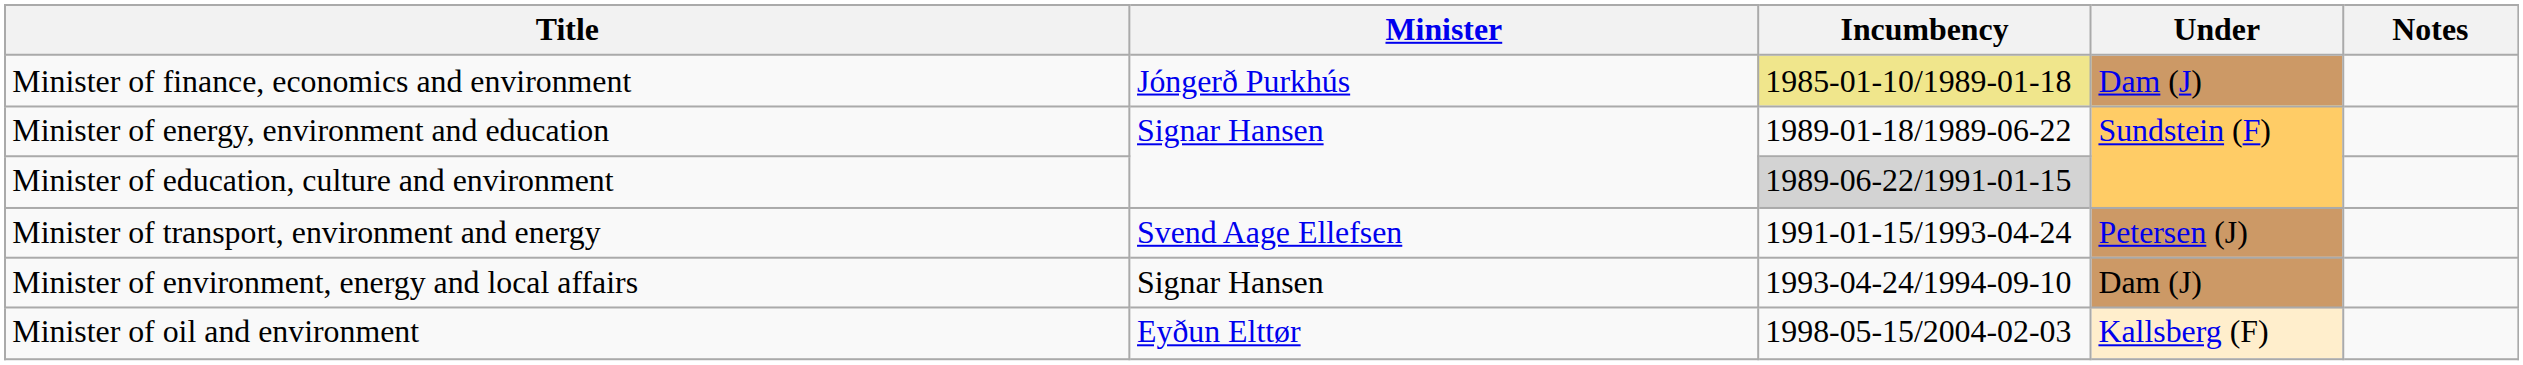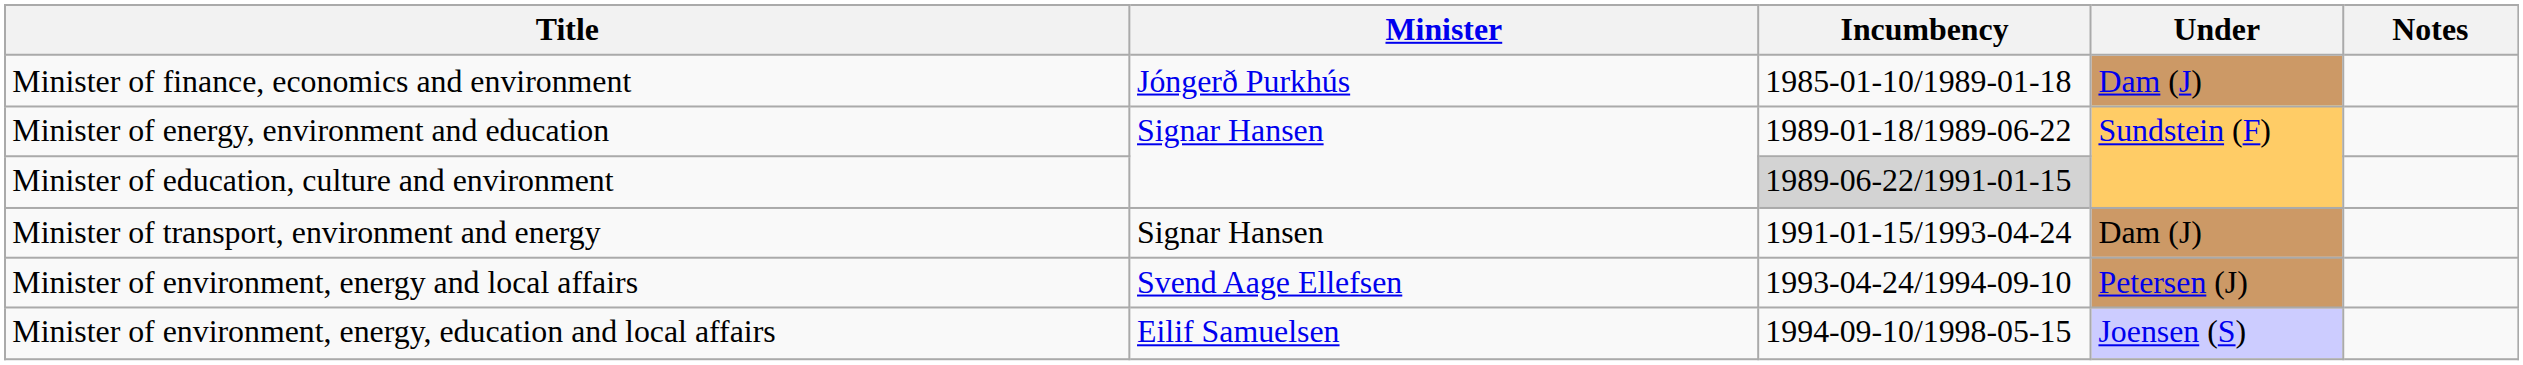 <table class="wikitable" style="width:100%;">
 <tr>
 <th>Title</th>
 <th style="width:25%;"><a href='#'>Minister</a></th>
 <th style="width:160px;">Incumbency</th>
 <th style="width:10%;">Under</th>
 <th style="width:7%;">Notes</th>
 </tr>
 <tr>
 <td>Minister of finance, economics and environment</td>
 <td><a href='#'>Jóngerð Purkhús</a></td>
-<td style="background: khaki;">1985-01-10/1989-01-18</td>
+<td>1985-01-10/1989-01-18</td>
 <td style="background:#c96;"><a href='#'>Dam</a> (<a href='#'>J</a>)</td>
 <td></td>
 </tr>
 <tr>
 <td>Minister of energy, environment and education</td>
 <td rowspan="2" style="vertical-align:top;"><a href='#'>Signar Hansen</a></td>
 <td>1989-01-18/1989-06-22</td>
 <td rowspan="2"  style="background:#fc6; vertical-align:top;"><a href='#'>Sundstein</a> (<a href='#'>F</a>)</td>
 <td></td>
 </tr>
 <tr>
 <td>Minister of education, culture and environment</td>
 <td style="background: lightgrey;">1989-06-22/1991-01-15</td>
 <td></td>
 </tr>
 <tr>
 <td>Minister of transport, environment and energy</td>
+<td>Signar Hansen</td>
+<td>1991-01-15/1993-04-24</td>
+<td style="background:#c96;">Dam (J)</td>
+<td></td>
+</tr>
+<tr>
+<td>Minister of environment, energy and local affairs</td>
 <td><a href='#'>Svend Aage Ellefsen</a></td>
-<td>1991-01-15/1993-04-24</td>
+<td>1993-04-24/1994-09-10</td>
 <td style="background:#c96;"><a href='#'>Petersen</a> (J)</td>
 <td></td>
 </tr>
 <tr>
-<td>Minister of environment, energy and local affairs</td>
-<td>Signar Hansen</td>
-<td>1993-04-24/1994-09-10</td>
-<td style="background:#c96;">Dam (J)</td>
-<td></td>
-</tr>
-<tr>
-<td>Minister of oil and environment</td>
-<td><a href='#'>Eyðun Elttør</a></td>
-<td>1998-05-15/2004-02-03</td>
-<td style="background:#fec;"><a href='#'>Kallsberg</a> (F)</td>
+<td>Minister of environment, energy, education and local affairs</td>
+<td><a href='#'>Eilif Samuelsen</a></td>
+<td>1994-09-10/1998-05-15</td>
+<td style="background:#ccf;"><a href='#'>Joensen</a> (<a href='#'>S</a>)</td>
 <td></td>
 </tr>
 </table>
